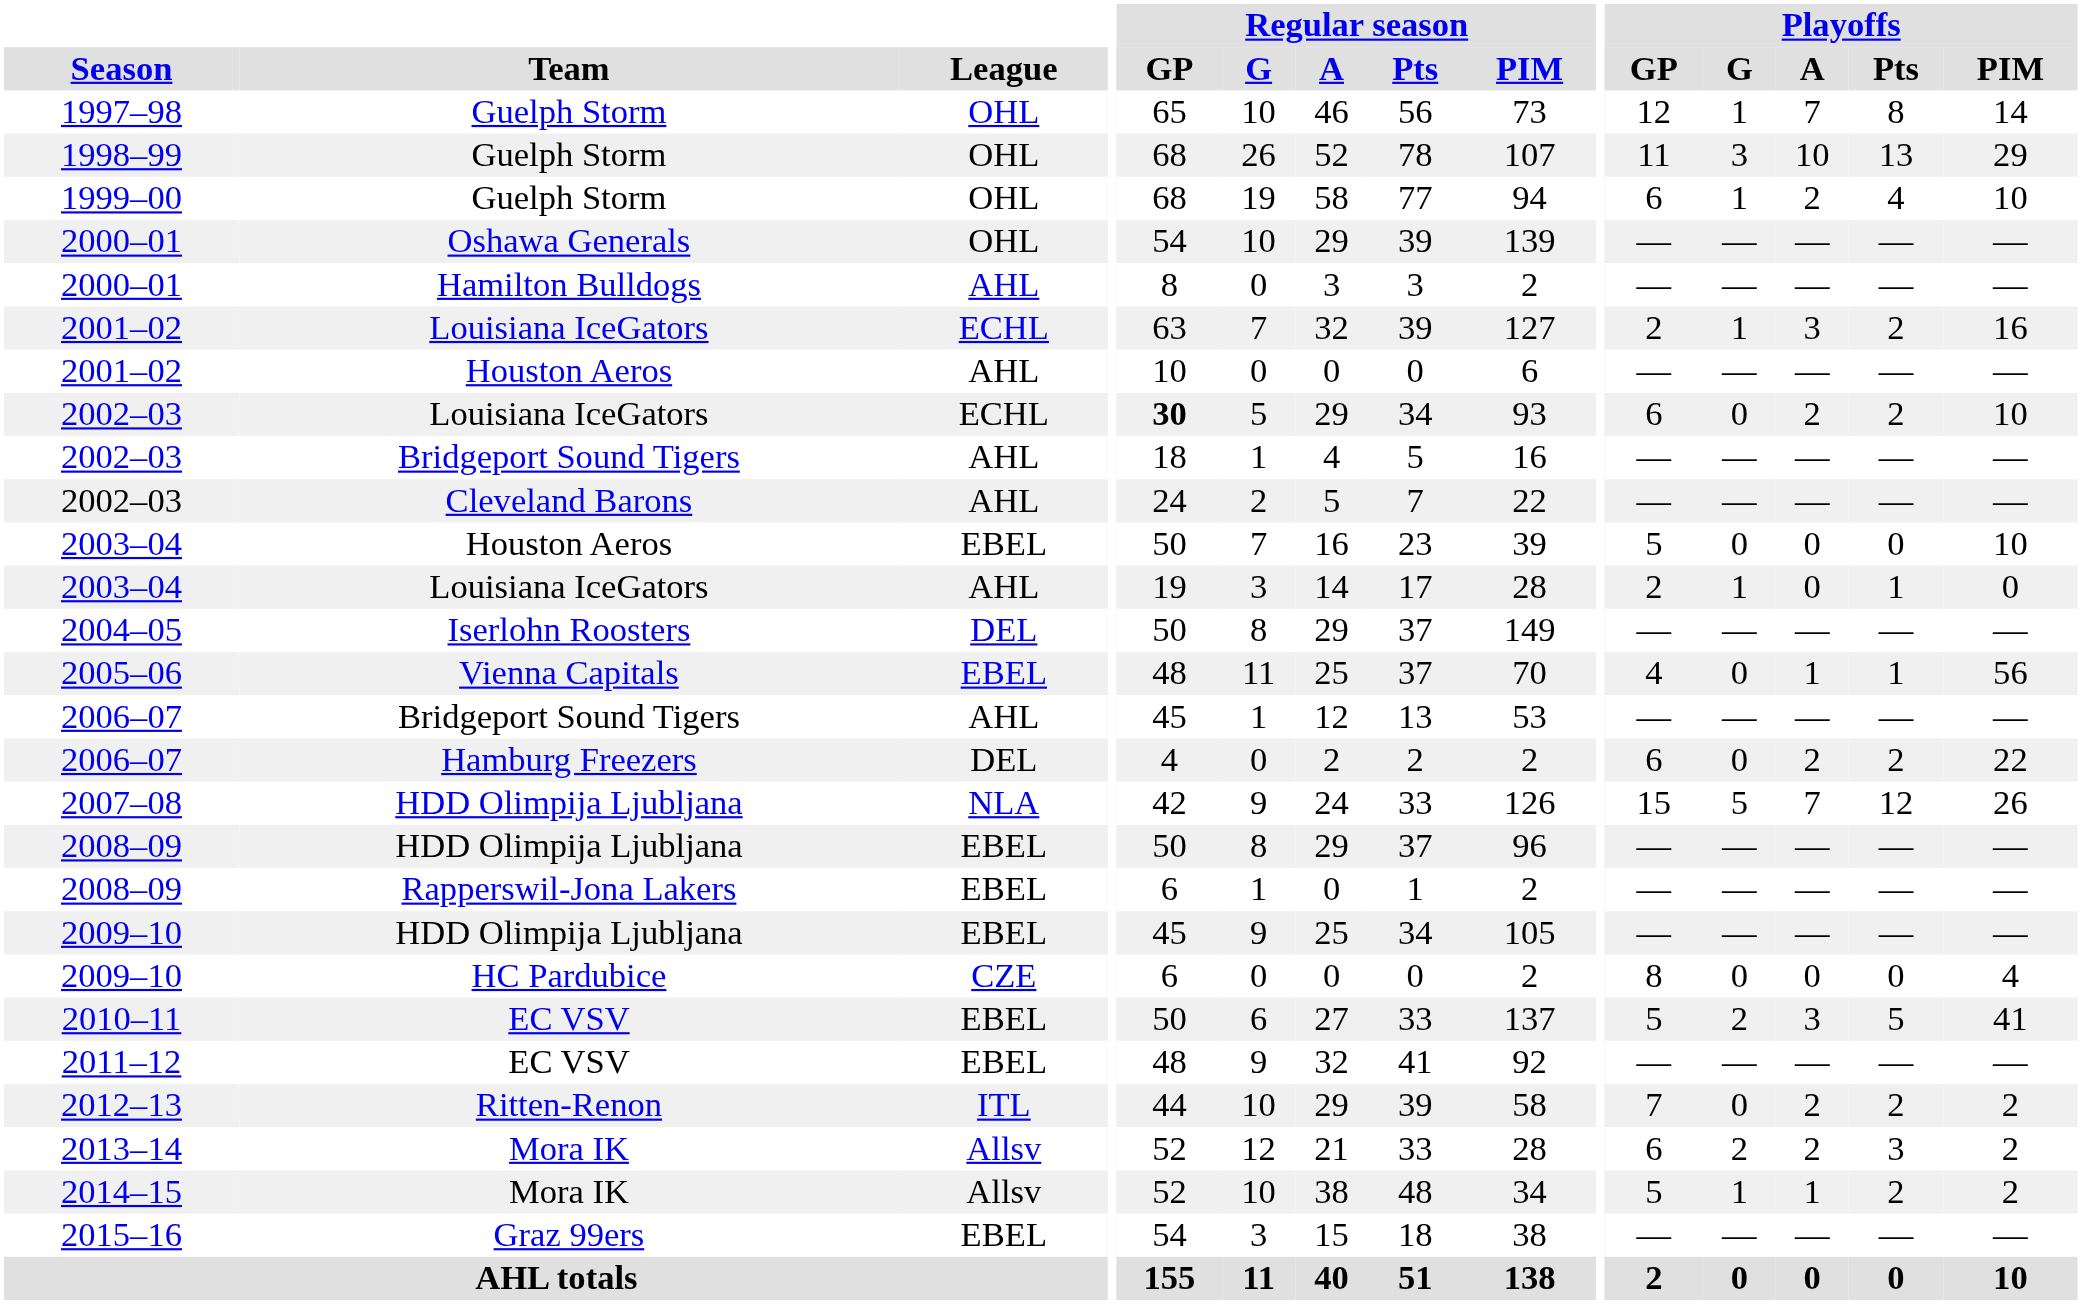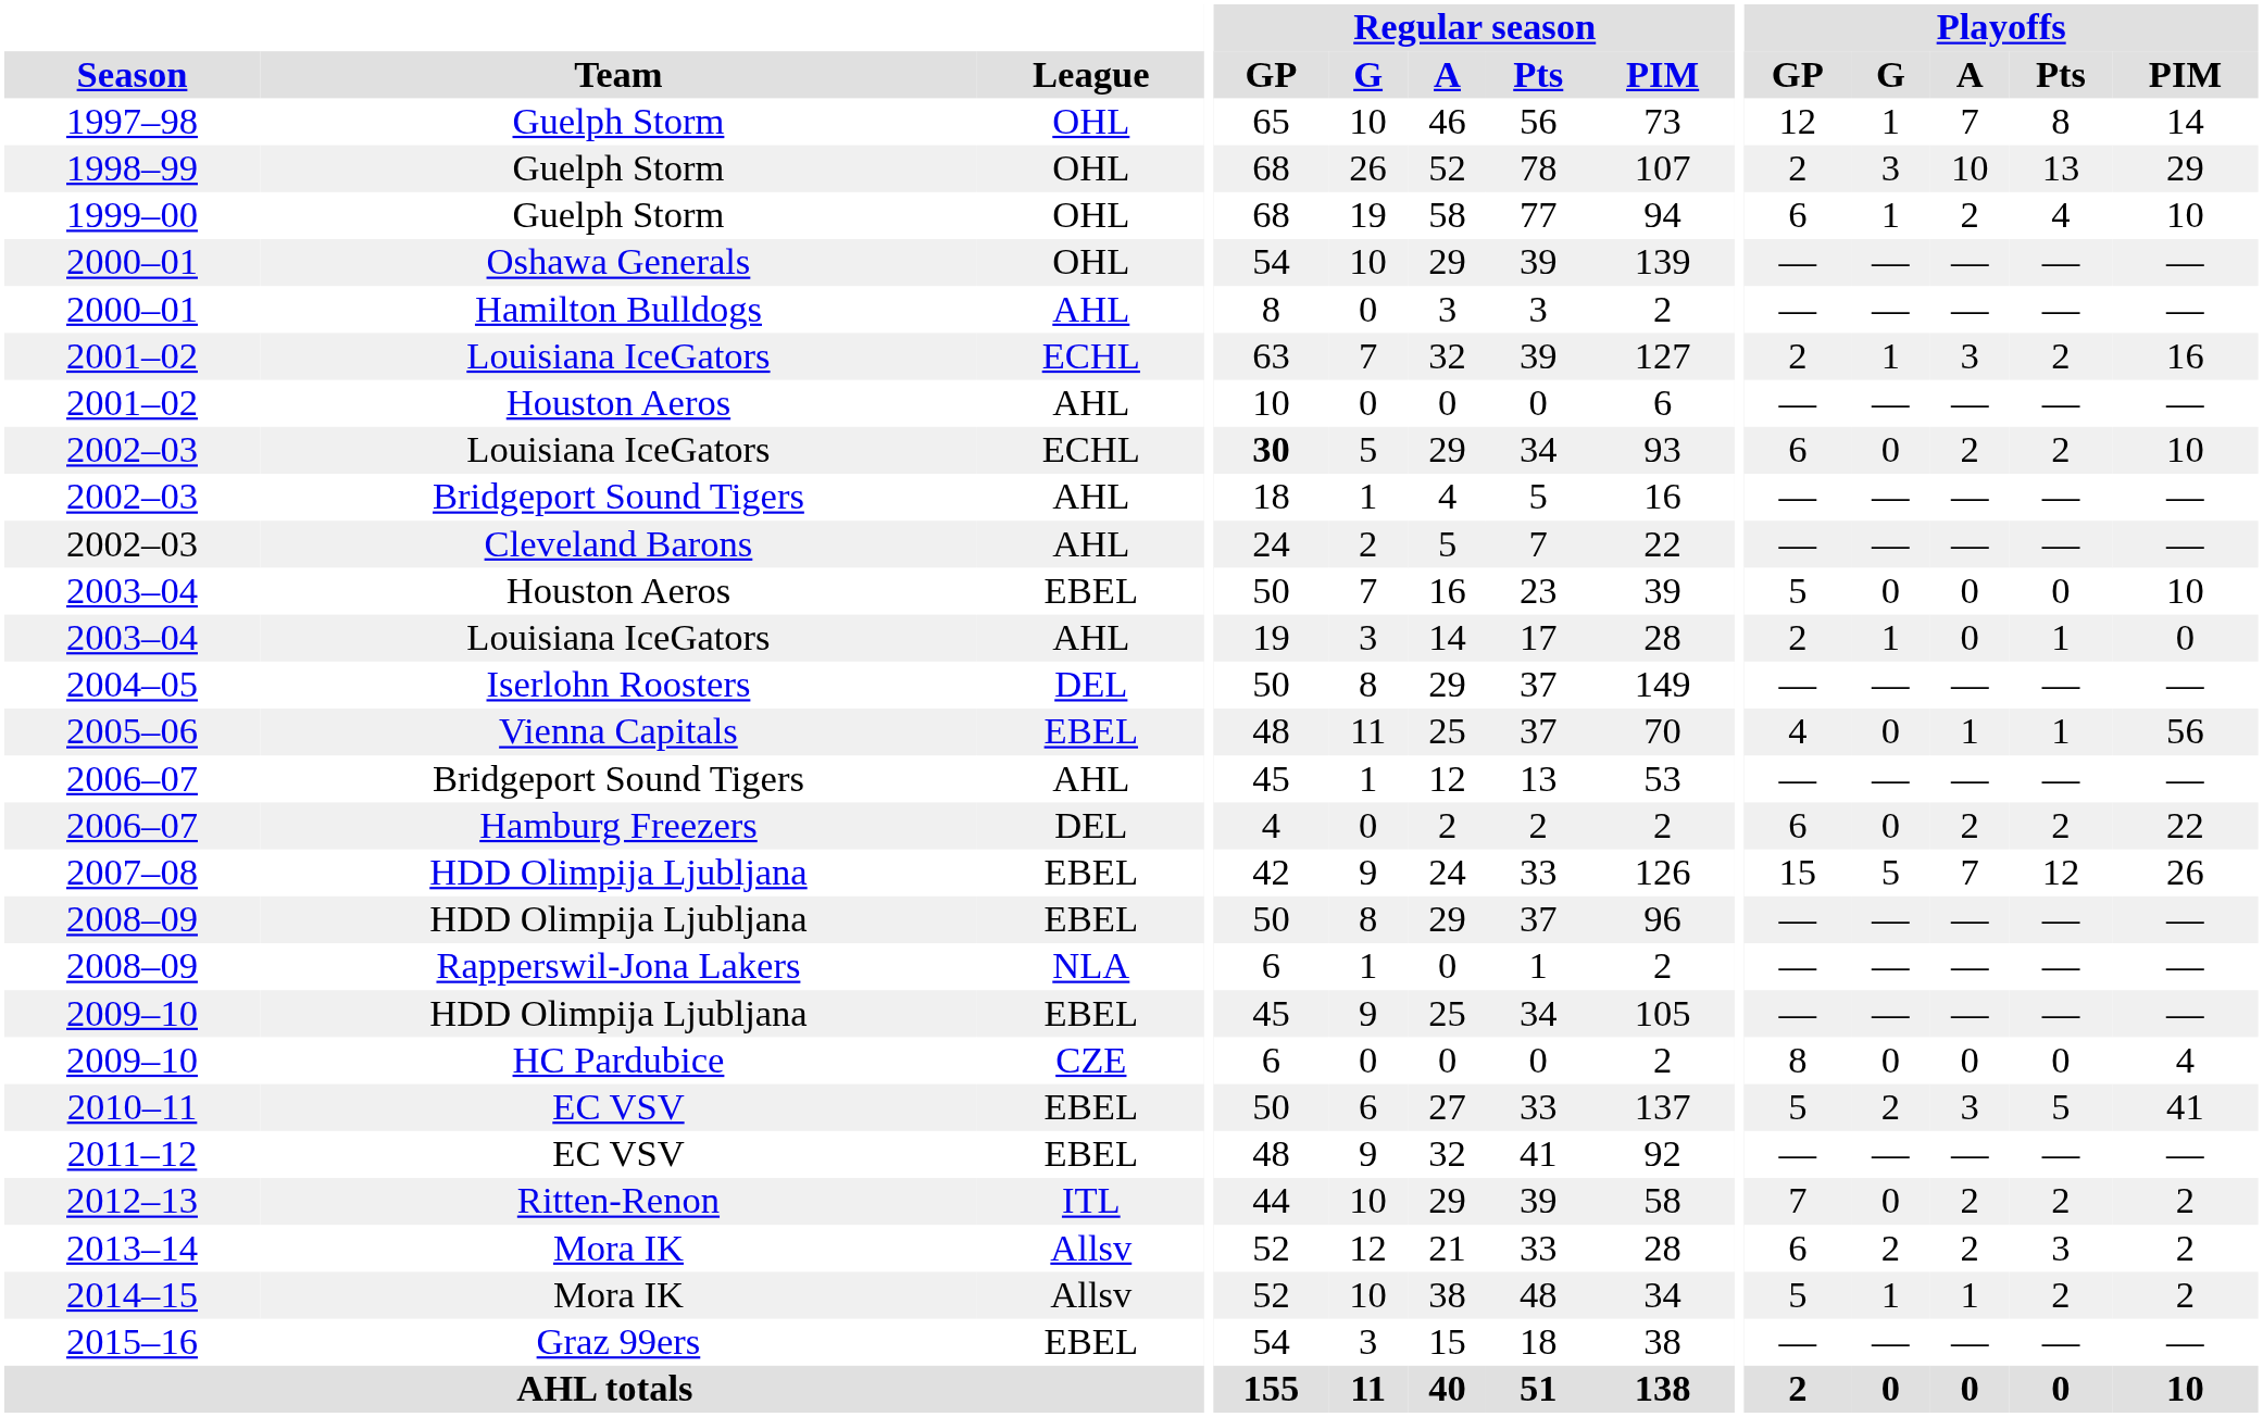 <table border="0" cellpadding="1" cellspacing="0" style="text-align:center; width:60em">
 <tr bgcolor="#e0e0e0">
 <th colspan="3" bgcolor="#ffffff"></th>
 <th rowspan="99" bgcolor="#ffffff"></th>
 <th colspan="5"><a href='#'>Regular season</a></th>
 <th rowspan="99" bgcolor="#ffffff"></th>
 <th colspan="5"><a href='#'>Playoffs</a></th>
 </tr>
 <tr bgcolor="#e0e0e0">
 <th><a href='#'>Season</a></th>
 <th>Team</th>
 <th>League</th>
 <th>GP</th>
 <th><a href='#'>G</a></th>
 <th><a href='#'>A</a></th>
 <th><a href='#'>Pts</a></th>
 <th><a href='#'>PIM</a></th>
 <th>GP</th>
 <th>G</th>
 <th>A</th>
 <th>Pts</th>
 <th>PIM</th>
 </tr>
 <tr>
 <td><a href='#'>1997–98</a></td>
 <td><a href='#'>Guelph Storm</a></td>
 <td><a href='#'>OHL</a></td>
 <td>65</td>
 <td>10</td>
 <td>46</td>
 <td>56</td>
 <td>73</td>
 <td>12</td>
 <td>1</td>
 <td>7</td>
 <td>8</td>
 <td>14</td>
 </tr>
 <tr bgcolor="#f0f0f0">
 <td><a href='#'>1998–99</a></td>
 <td>Guelph Storm</td>
 <td>OHL</td>
 <td>68</td>
 <td>26</td>
 <td>52</td>
 <td>78</td>
 <td>107</td>
-<td>11</td>
+<td>2</td>
 <td>3</td>
 <td>10</td>
 <td>13</td>
 <td>29</td>
 </tr>
 <tr>
 <td><a href='#'>1999–00</a></td>
 <td>Guelph Storm</td>
 <td>OHL</td>
 <td>68</td>
 <td>19</td>
 <td>58</td>
 <td>77</td>
 <td>94</td>
 <td>6</td>
 <td>1</td>
 <td>2</td>
 <td>4</td>
 <td>10</td>
 </tr>
 <tr bgcolor="#f0f0f0">
 <td><a href='#'>2000–01</a></td>
 <td><a href='#'>Oshawa Generals</a></td>
 <td>OHL</td>
 <td>54</td>
 <td>10</td>
 <td>29</td>
 <td>39</td>
 <td>139</td>
 <td>—</td>
 <td>—</td>
 <td>—</td>
 <td>—</td>
 <td>—</td>
 </tr>
 <tr>
 <td><a href='#'>2000–01</a></td>
 <td><a href='#'>Hamilton Bulldogs</a></td>
 <td><a href='#'>AHL</a></td>
 <td>8</td>
 <td>0</td>
 <td>3</td>
 <td>3</td>
 <td>2</td>
 <td>—</td>
 <td>—</td>
 <td>—</td>
 <td>—</td>
 <td>—</td>
 </tr>
 <tr bgcolor="#f0f0f0">
 <td><a href='#'>2001–02</a></td>
 <td><a href='#'>Louisiana IceGators</a></td>
 <td><a href='#'>ECHL</a></td>
 <td>63</td>
 <td>7</td>
 <td>32</td>
 <td>39</td>
 <td>127</td>
 <td>2</td>
 <td>1</td>
 <td>3</td>
 <td>2</td>
 <td>16</td>
 </tr>
 <tr>
 <td><a href='#'>2001–02</a></td>
 <td><a href='#'>Houston Aeros</a></td>
 <td>AHL</td>
 <td>10</td>
 <td>0</td>
 <td>0</td>
 <td>0</td>
 <td>6</td>
 <td>—</td>
 <td>—</td>
 <td>—</td>
 <td>—</td>
 <td>—</td>
 </tr>
 <tr bgcolor="#f0f0f0">
 <td><a href='#'>2002–03</a></td>
 <td>Louisiana IceGators</td>
 <td>ECHL</td>
 <td><strong>30</strong></td>
 <td>5</td>
 <td>29</td>
 <td>34</td>
 <td>93</td>
 <td>6</td>
 <td>0</td>
 <td>2</td>
 <td>2</td>
 <td>10</td>
 </tr>
 <tr>
 <td><a href='#'>2002–03</a></td>
 <td><a href='#'>Bridgeport Sound Tigers</a></td>
 <td>AHL</td>
 <td>18</td>
 <td>1</td>
 <td>4</td>
 <td>5</td>
 <td>16</td>
 <td>—</td>
 <td>—</td>
 <td>—</td>
 <td>—</td>
 <td>—</td>
 </tr>
 <tr bgcolor="#f0f0f0">
 <td>2002–03</td>
 <td><a href='#'>Cleveland Barons</a></td>
 <td>AHL</td>
 <td>24</td>
 <td>2</td>
 <td>5</td>
 <td>7</td>
 <td>22</td>
 <td>—</td>
 <td>—</td>
 <td>—</td>
 <td>—</td>
 <td>—</td>
 </tr>
 <tr>
 <td><a href='#'>2003–04</a></td>
 <td>Houston Aeros</td>
 <td>EBEL</td>
 <td>50</td>
 <td>7</td>
 <td>16</td>
 <td>23</td>
 <td>39</td>
 <td>5</td>
 <td>0</td>
 <td>0</td>
 <td>0</td>
 <td>10</td>
 </tr>
 <tr bgcolor="#f0f0f0">
 <td><a href='#'>2003–04</a></td>
 <td>Louisiana IceGators</td>
 <td>AHL</td>
 <td>19</td>
 <td>3</td>
 <td>14</td>
 <td>17</td>
 <td>28</td>
 <td>2</td>
 <td>1</td>
 <td>0</td>
 <td>1</td>
 <td>0</td>
 </tr>
 <tr>
 <td><a href='#'>2004–05</a></td>
 <td><a href='#'>Iserlohn Roosters</a></td>
 <td><a href='#'>DEL</a></td>
 <td>50</td>
 <td>8</td>
 <td>29</td>
 <td>37</td>
 <td>149</td>
 <td>—</td>
 <td>—</td>
 <td>—</td>
 <td>—</td>
 <td>—</td>
 </tr>
 <tr bgcolor="#f0f0f0">
 <td><a href='#'>2005–06</a></td>
 <td><a href='#'>Vienna Capitals</a></td>
 <td><a href='#'>EBEL</a></td>
 <td>48</td>
 <td>11</td>
 <td>25</td>
 <td>37</td>
 <td>70</td>
 <td>4</td>
 <td>0</td>
 <td>1</td>
 <td>1</td>
 <td>56</td>
 </tr>
 <tr>
 <td><a href='#'>2006–07</a></td>
 <td>Bridgeport Sound Tigers</td>
 <td>AHL</td>
 <td>45</td>
 <td>1</td>
 <td>12</td>
 <td>13</td>
 <td>53</td>
 <td>—</td>
 <td>—</td>
 <td>—</td>
 <td>—</td>
 <td>—</td>
 </tr>
 <tr bgcolor="#f0f0f0">
 <td><a href='#'>2006–07</a></td>
 <td><a href='#'>Hamburg Freezers</a></td>
 <td>DEL</td>
 <td>4</td>
 <td>0</td>
 <td>2</td>
 <td>2</td>
 <td>2</td>
 <td>6</td>
 <td>0</td>
 <td>2</td>
 <td>2</td>
 <td>22</td>
 </tr>
 <tr>
 <td><a href='#'>2007–08</a></td>
 <td><a href='#'>HDD Olimpija Ljubljana</a></td>
-<td><a href='#'>NLA</a></td>
+<td>EBEL</td>
 <td>42</td>
 <td>9</td>
 <td>24</td>
 <td>33</td>
 <td>126</td>
 <td>15</td>
 <td>5</td>
 <td>7</td>
 <td>12</td>
 <td>26</td>
 </tr>
 <tr bgcolor="#f0f0f0">
 <td><a href='#'>2008–09</a></td>
 <td>HDD Olimpija Ljubljana</td>
 <td>EBEL</td>
 <td>50</td>
 <td>8</td>
 <td>29</td>
 <td>37</td>
 <td>96</td>
 <td>—</td>
 <td>—</td>
 <td>—</td>
 <td>—</td>
 <td>—</td>
 </tr>
 <tr>
 <td><a href='#'>2008–09</a></td>
 <td><a href='#'>Rapperswil-Jona Lakers</a></td>
-<td>EBEL</td>
+<td><a href='#'>NLA</a></td>
 <td>6</td>
 <td>1</td>
 <td>0</td>
 <td>1</td>
 <td>2</td>
 <td>—</td>
 <td>—</td>
 <td>—</td>
 <td>—</td>
 <td>—</td>
 </tr>
 <tr bgcolor="#f0f0f0">
 <td><a href='#'>2009–10</a></td>
 <td>HDD Olimpija Ljubljana</td>
 <td>EBEL</td>
 <td>45</td>
 <td>9</td>
 <td>25</td>
 <td>34</td>
 <td>105</td>
 <td>—</td>
 <td>—</td>
 <td>—</td>
 <td>—</td>
 <td>—</td>
 </tr>
 <tr>
 <td><a href='#'>2009–10</a></td>
 <td><a href='#'>HC Pardubice</a></td>
 <td><a href='#'>CZE</a></td>
 <td>6</td>
 <td>0</td>
 <td>0</td>
 <td>0</td>
 <td>2</td>
 <td>8</td>
 <td>0</td>
 <td>0</td>
 <td>0</td>
 <td>4</td>
 </tr>
 <tr bgcolor="#f0f0f0">
 <td><a href='#'>2010–11</a></td>
 <td><a href='#'>EC VSV</a></td>
 <td>EBEL</td>
 <td>50</td>
 <td>6</td>
 <td>27</td>
 <td>33</td>
 <td>137</td>
 <td>5</td>
 <td>2</td>
 <td>3</td>
 <td>5</td>
 <td>41</td>
 </tr>
 <tr>
 <td><a href='#'>2011–12</a></td>
 <td>EC VSV</td>
 <td>EBEL</td>
 <td>48</td>
 <td>9</td>
 <td>32</td>
 <td>41</td>
 <td>92</td>
 <td>—</td>
 <td>—</td>
 <td>—</td>
 <td>—</td>
 <td>—</td>
 </tr>
 <tr bgcolor="#f0f0f0">
 <td><a href='#'>2012–13</a></td>
 <td><a href='#'>Ritten-Renon</a></td>
 <td><a href='#'>ITL</a></td>
 <td>44</td>
 <td>10</td>
 <td>29</td>
 <td>39</td>
 <td>58</td>
 <td>7</td>
 <td>0</td>
 <td>2</td>
 <td>2</td>
 <td>2</td>
 </tr>
 <tr>
 <td><a href='#'>2013–14</a></td>
 <td><a href='#'>Mora IK</a></td>
 <td><a href='#'>Allsv</a></td>
 <td>52</td>
 <td>12</td>
 <td>21</td>
 <td>33</td>
 <td>28</td>
 <td>6</td>
 <td>2</td>
 <td>2</td>
 <td>3</td>
 <td>2</td>
 </tr>
 <tr bgcolor="#f0f0f0">
 <td><a href='#'>2014–15</a></td>
 <td>Mora IK</td>
 <td>Allsv</td>
 <td>52</td>
 <td>10</td>
 <td>38</td>
 <td>48</td>
 <td>34</td>
 <td>5</td>
 <td>1</td>
 <td>1</td>
 <td>2</td>
 <td>2</td>
 </tr>
 <tr>
 <td><a href='#'>2015–16</a></td>
 <td><a href='#'>Graz 99ers</a></td>
 <td>EBEL</td>
 <td>54</td>
 <td>3</td>
 <td>15</td>
 <td>18</td>
 <td>38</td>
 <td>—</td>
 <td>—</td>
 <td>—</td>
 <td>—</td>
 <td>—</td>
 </tr>
 <tr bgcolor="#e0e0e0">
 <th colspan="3">AHL totals</th>
 <th>155</th>
 <th>11</th>
 <th>40</th>
 <th>51</th>
 <th>138</th>
 <th>2</th>
 <th>0</th>
 <th>0</th>
 <th>0</th>
 <th>10</th>
 </tr>
 </table>
